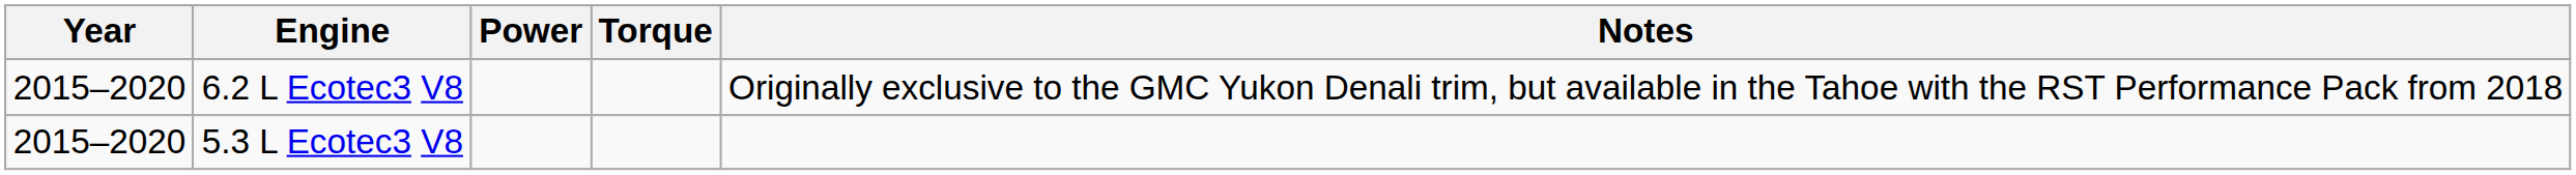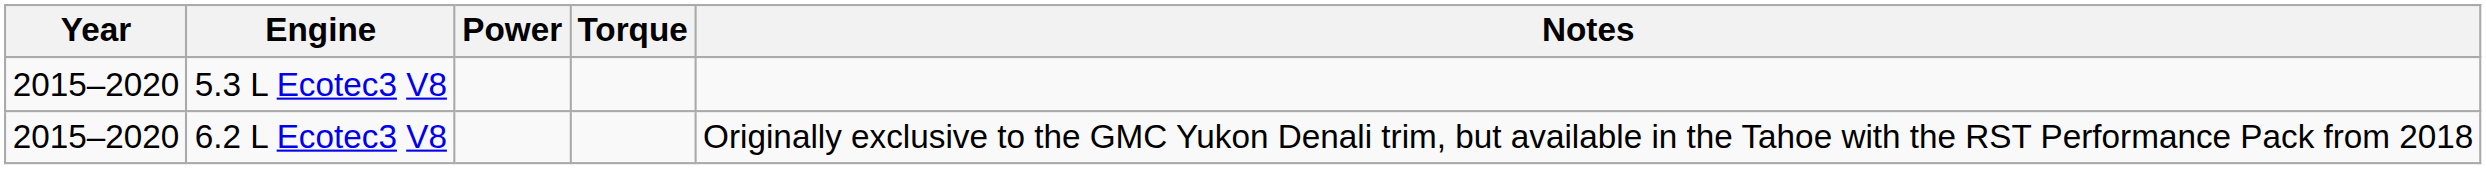 <table class="wikitable">
 <tr>
 <th>Year</th>
 <th>Engine</th>
 <th>Power</th>
 <th>Torque</th>
 <th>Notes</th>
 </tr>
 <tr>
 <td>2015–2020</td>
+<td>5.3 L <a href='#'>Ecotec3</a> <a href='#'>V8</a></td>
+<td></td>
+<td></td>
+<td></td>
+</tr>
+<tr>
+<td>2015–2020</td>
 <td>6.2 L <a href='#'>Ecotec3</a> <a href='#'>V8</a></td>
 <td></td>
 <td></td>
 <td>Originally exclusive to the GMC Yukon Denali trim, but available in the Tahoe with the RST Performance Pack from 2018</td>
 </tr>
-<tr>
-<td>2015–2020</td>
-<td>5.3 L <a href='#'>Ecotec3</a> <a href='#'>V8</a></td>
-<td></td>
-<td></td>
-<td></td>
-</tr>
 </table>
